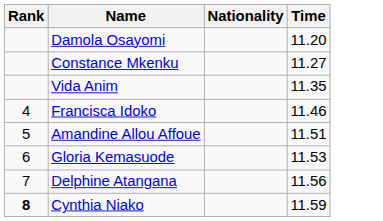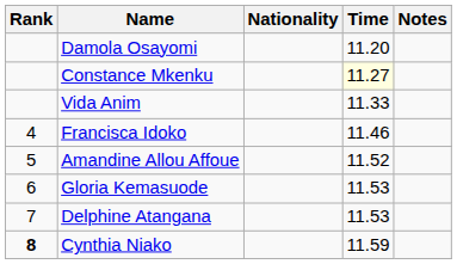 <table class="wikitable sortable" style="text-align:center">
 <tr>
 <th>Rank</th>
 <th>Name</th>
 <th>Nationality</th>
 <th>Time</th>
+<th>Notes</th>
 </tr>
 <tr>
 <td></td>
 <td align=left><a href='#'>Damola Osayomi</a></td>
 <td align=left></td>
 <td>11.20</td>
+<td></td>
 </tr>
 <tr>
 <td></td>
 <td align=left><a href='#'>Constance Mkenku</a></td>
 <td align=left></td>
-<td>11.27</td>
+<td style="background: lightyellow;">11.27</td>
+<td></td>
 </tr>
 <tr>
 <td></td>
 <td align=left><a href='#'>Vida Anim</a></td>
 <td align=left></td>
-<td>11.35</td>
+<td>11.33</td>
+<td></td>
 </tr>
 <tr>
 <td>4</td>
 <td align=left><a href='#'>Francisca Idoko</a></td>
 <td align=left></td>
 <td>11.46</td>
+<td></td>
 </tr>
 <tr>
 <td>5</td>
 <td align=left><a href='#'>Amandine Allou Affoue</a></td>
 <td align=left></td>
-<td>11.51</td>
+<td>11.52</td>
+<td></td>
 </tr>
 <tr>
 <td>6</td>
 <td align=left><a href='#'>Gloria Kemasuode</a></td>
 <td align=left></td>
 <td>11.53</td>
+<td></td>
 </tr>
 <tr>
 <td>7</td>
 <td align=left><a href='#'>Delphine Atangana</a></td>
 <td align=left></td>
-<td>11.56</td>
+<td>11.53</td>
+<td></td>
 </tr>
 <tr>
 <td><strong>8</strong></td>
 <td align=left><a href='#'>Cynthia Niako</a></td>
 <td align=left></td>
 <td>11.59</td>
+<td></td>
 </tr>
 </table>
